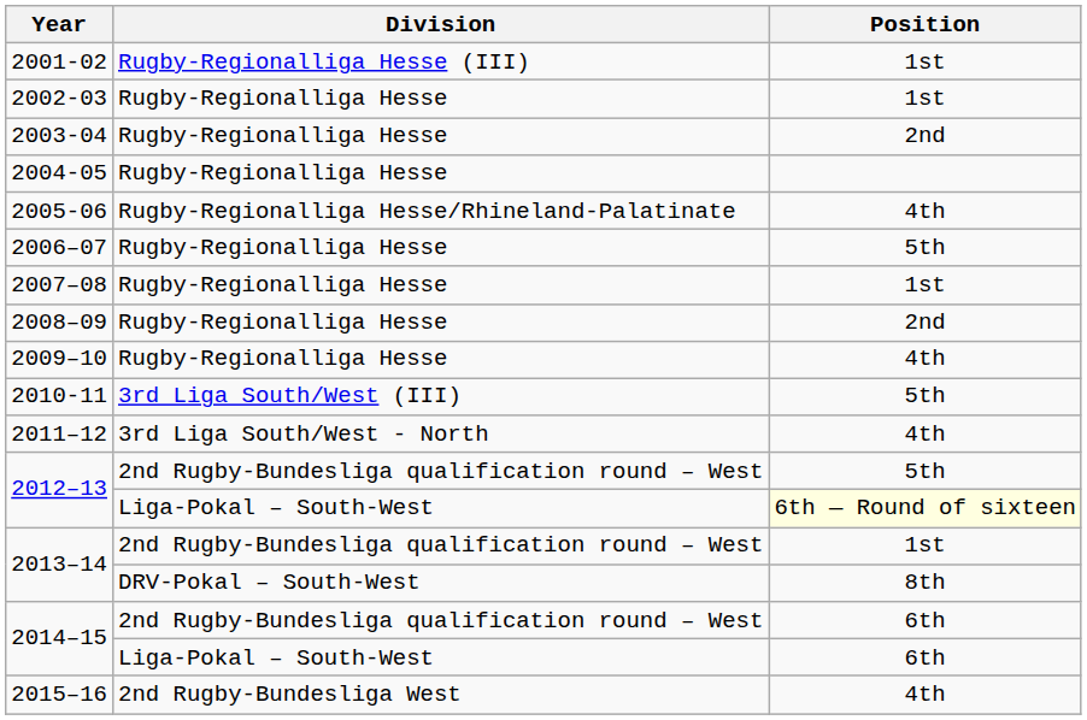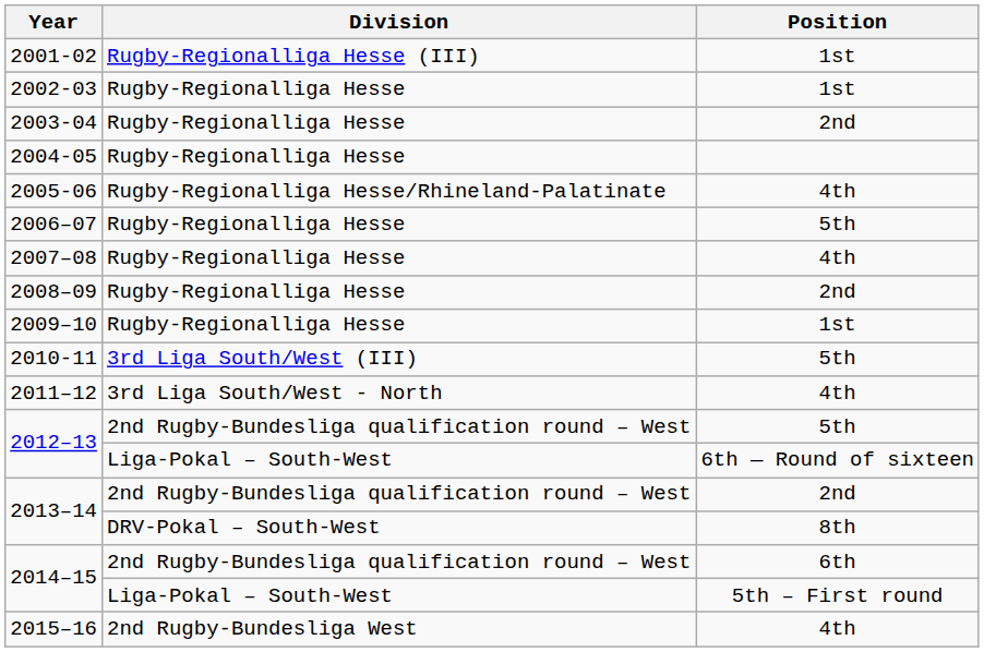 <table class="wikitable">
 <tr>
 <th>Year</th>
 <th>Division</th>
 <th>Position</th>
 </tr>
 <tr align="center">
 <td>2001-02</td>
 <td align="left"><a href='#'>Rugby-Regionalliga Hesse</a> (III)</td>
 <td>1st</td>
 </tr>
 <tr align="center">
 <td>2002-03</td>
 <td align="left">Rugby-Regionalliga Hesse</td>
 <td>1st</td>
 </tr>
 <tr align="center">
 <td>2003-04</td>
 <td align="left">Rugby-Regionalliga Hesse</td>
 <td>2nd</td>
 </tr>
 <tr align="center">
 <td>2004-05</td>
 <td align="left">Rugby-Regionalliga Hesse</td>
 <td></td>
 </tr>
 <tr align="center">
 <td>2005-06</td>
 <td align="left">Rugby-Regionalliga Hesse/Rhineland-Palatinate</td>
 <td>4th</td>
 </tr>
 <tr align="center">
 <td>2006–07</td>
 <td align="left">Rugby-Regionalliga Hesse</td>
 <td>5th</td>
 </tr>
 <tr align="center">
 <td>2007–08</td>
 <td align="left">Rugby-Regionalliga Hesse</td>
-<td>1st</td>
+<td>4th</td>
 </tr>
 <tr align="center">
 <td>2008–09</td>
 <td align="left">Rugby-Regionalliga Hesse</td>
 <td>2nd</td>
 </tr>
 <tr align="center">
 <td>2009–10</td>
 <td align="left">Rugby-Regionalliga Hesse</td>
-<td>4th</td>
+<td>1st</td>
 </tr>
 <tr align="center">
 <td>2010-11</td>
 <td align="left"><a href='#'>3rd Liga South/West</a> (III)</td>
 <td>5th</td>
 </tr>
 <tr align="center">
 <td>2011–12</td>
 <td align="left">3rd Liga South/West - North</td>
 <td>4th</td>
 </tr>
 <tr align="center">
 <td rowspan=2><a href='#'>2012–13</a></td>
 <td align="left">2nd Rugby-Bundesliga qualification round – West</td>
 <td>5th</td>
 </tr>
 <tr align="center">
 <td align="left">Liga-Pokal – South-West</td>
-<td style="background: lightyellow;">6th — Round of sixteen</td>
+<td>6th — Round of sixteen</td>
 </tr>
 <tr align="center">
 <td rowspan=2>2013–14</td>
 <td align="left">2nd Rugby-Bundesliga qualification round – West</td>
-<td>1st</td>
+<td>2nd</td>
 </tr>
 <tr align="center">
 <td align="left">DRV-Pokal – South-West</td>
 <td>8th</td>
 </tr>
 <tr align="center">
 <td rowspan=2>2014–15</td>
 <td align="left">2nd Rugby-Bundesliga qualification round – West</td>
 <td>6th</td>
 </tr>
 <tr align="center">
 <td align="left">Liga-Pokal – South-West</td>
-<td>6th</td>
+<td>5th – First round</td>
 </tr>
 <tr align="center">
 <td>2015–16</td>
 <td align="left">2nd Rugby-Bundesliga West</td>
 <td>4th</td>
 </tr>
 </table>
